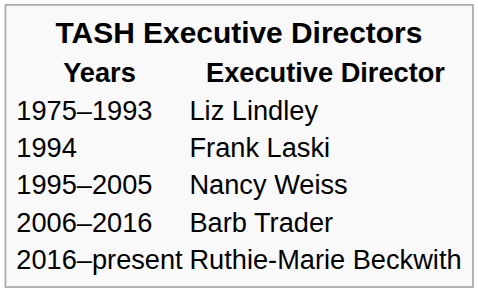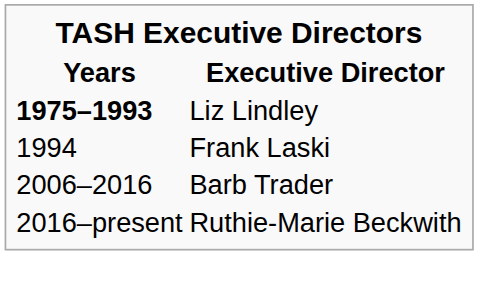 <table class="infobox">
 <tr>
 <th colspan=2 style="text-align:center; font-size:110%">TASH Executive Directors</th>
 </tr>
 <tr>
 <th>Years</th>
 <th>Executive Director</th>
 </tr>
 <tr>
-<td>1975–1993</td>
+<td><strong>1975–1993</strong></td>
 <td>Liz Lindley</td>
 </tr>
 <tr>
 <td>1994</td>
 <td>Frank Laski</td>
-</tr>
-<tr>
-<td>1995–2005</td>
-<td>Nancy Weiss</td>
 </tr>
 <tr>
 <td>2006–2016</td>
 <td>Barb Trader</td>
 </tr>
 <tr>
 <td>2016–present</td>
 <td>Ruthie-Marie Beckwith</td>
 </tr>
 </table>
